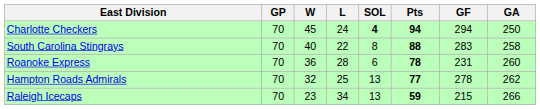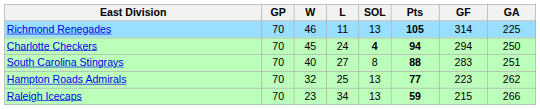 <table class="wikitable" style="text-align:center">
 <tr>
 <th bgcolor="#DDDDFF" width="40%">East Division</th>
 <th bgcolor="#DDDDFF" width="5%">GP</th>
 <th bgcolor="#DDDDFF" width="5%">W</th>
 <th bgcolor="#DDDDFF" width="5%">L</th>
 <th bgcolor="#DDDDFF" width="5%">SOL</th>
 <th bgcolor="#DDDDFF" width="7.5%">Pts</th>
 <th bgcolor="#DDDDFF" width="7.5%">GF</th>
 <th bgcolor="#DDDDFF" width="7.5%">GA</th>
+</tr>
+<tr bgcolor="#97DEFF">
+<td align=left><a href='#'>Richmond Renegades</a></td>
+<td>70</td>
+<td>46</td>
+<td>11</td>
+<td>13</td>
+<td><strong>105</strong></td>
+<td>314</td>
+<td>225</td>
 </tr>
 <tr bgcolor="#bbffbb">
 <td align=left><a href='#'>Charlotte Checkers</a></td>
 <td>70</td>
 <td>45</td>
 <td>24</td>
 <td><strong>4</strong></td>
 <td><strong>94</strong></td>
 <td>294</td>
 <td>250</td>
 </tr>
 <tr bgcolor="#bbffbb">
 <td align=left><a href='#'>South Carolina Stingrays</a></td>
 <td>70</td>
 <td>40</td>
-<td>22</td>
+<td>27</td>
 <td>8</td>
 <td><strong>88</strong></td>
 <td>283</td>
-<td>258</td>
-</tr>
-<tr bgcolor="#bbffbb">
-<td align=left><a href='#'>Roanoke Express</a></td>
-<td>70</td>
-<td>36</td>
-<td>28</td>
-<td>6</td>
-<td><strong>78</strong></td>
-<td>231</td>
-<td>260</td>
+<td>251</td>
 </tr>
 <tr bgcolor="#bbffbb">
 <td align=left><a href='#'>Hampton Roads Admirals</a></td>
 <td>70</td>
 <td>32</td>
 <td>25</td>
 <td>13</td>
 <td><strong>77</strong></td>
-<td>278</td>
+<td>223</td>
 <td>262</td>
 </tr>
 <tr bgcolor="#bbffbb">
 <td align=left><a href='#'>Raleigh Icecaps</a></td>
 <td>70</td>
 <td>23</td>
 <td>34</td>
 <td>13</td>
 <td><strong>59</strong></td>
 <td>215</td>
 <td>266</td>
 </tr>
 </table>
